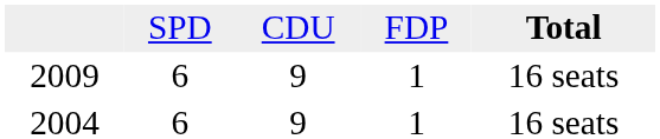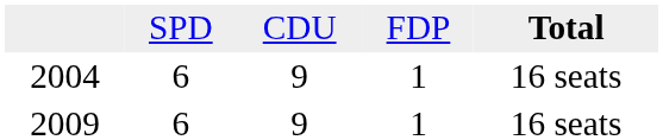 <table border="0" cellpadding="2" cellspacing="0" style="width:300px;">
 <tr style="background:#eee; text-align:center;">
 <td></td>
 <td><a href='#'>SPD</a></td>
 <td><a href='#'>CDU</a></td>
 <td><a href='#'>FDP</a></td>
 <td><strong>Total</strong></td>
 </tr>
 <tr style="text-align:center;">
+<td>2004</td>
+<td>6</td>
+<td>9</td>
+<td>1</td>
+<td>16 seats</td>
+</tr>
+<tr style="text-align:center;">
 <td>2009</td>
 <td>6</td>
 <td>9</td>
 <td>1</td>
 <td>16 seats</td>
 </tr>
-<tr style="text-align:center;">
-<td>2004</td>
-<td>6</td>
-<td>9</td>
-<td>1</td>
-<td>16 seats</td>
-</tr>
 </table>
